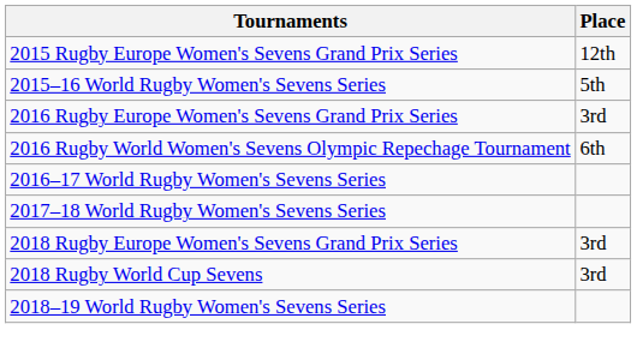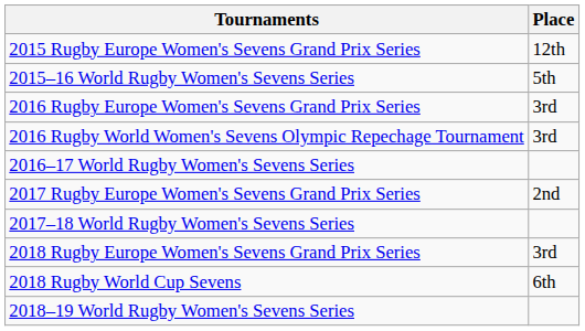 <table class="wikitable collapsible">
 <tr>
 <th>Tournaments</th>
 <th>Place</th>
 </tr>
 <tr>
 <td><a href='#'>2015 Rugby Europe Women's Sevens Grand Prix Series</a></td>
 <td>12th</td>
 </tr>
 <tr>
 <td><a href='#'>2015–16 World Rugby Women's Sevens Series</a></td>
 <td>5th</td>
 </tr>
 <tr>
 <td><a href='#'>2016 Rugby Europe Women's Sevens Grand Prix Series</a></td>
 <td>3rd</td>
 </tr>
 <tr>
 <td><a href='#'>2016 Rugby World Women's Sevens Olympic Repechage Tournament</a></td>
-<td>6th</td>
+<td>3rd</td>
 </tr>
 <tr>
 <td><a href='#'>2016–17 World Rugby Women's Sevens Series</a></td>
 <td></td>
+</tr>
+<tr>
+<td><a href='#'>2017 Rugby Europe Women's Sevens Grand Prix Series</a></td>
+<td>2nd</td>
 </tr>
 <tr>
 <td><a href='#'>2017–18 World Rugby Women's Sevens Series</a></td>
 <td></td>
 </tr>
 <tr>
 <td><a href='#'>2018 Rugby Europe Women's Sevens Grand Prix Series</a></td>
 <td>3rd</td>
 </tr>
 <tr>
 <td><a href='#'>2018 Rugby World Cup Sevens</a></td>
-<td>3rd</td>
+<td>6th</td>
 </tr>
 <tr>
 <td><a href='#'>2018–19 World Rugby Women's Sevens Series</a></td>
 <td></td>
 </tr>
 </table>
